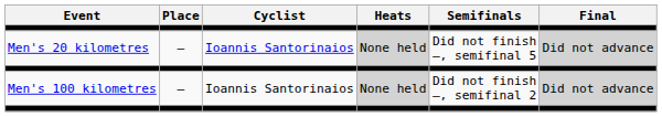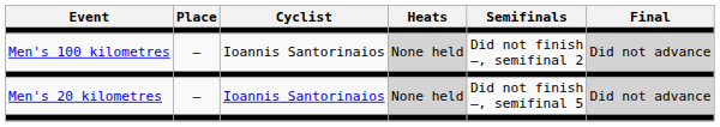 <table class=wikitable>
 <tr>
 <th>Event</th>
 <th>Place</th>
 <th>Cyclist</th>
 <th>Heats</th>
 <th>Semifinals</th>
 <th>Final</th>
+</tr>
+<tr bgcolor=black>
+<td></td>
+<td></td>
+<td></td>
+<td></td>
+<td></td>
+<td></td>
+</tr>
+<tr align=center>
+<td align=left><a href='#'>Men's 100 kilometres</a></td>
+<td>—</td>
+<td align=left>Ioannis Santorinaios</td>
+<td bgcolor=lightgray>None held</td>
+<td>Did not finish <br> —, semifinal 2</td>
+<td bgcolor=lightgray>Did not advance</td>
 </tr>
 <tr bgcolor=black>
 <td></td>
 <td></td>
 <td></td>
 <td></td>
 <td></td>
 <td></td>
 </tr>
 <tr align=center>
 <td align=left><a href='#'>Men's 20 kilometres</a></td>
 <td>—</td>
 <td align=left><a href='#'>Ioannis Santorinaios</a></td>
 <td bgcolor=lightgray>None held</td>
 <td>Did not finish <br> —, semifinal 5</td>
 <td bgcolor=lightgray>Did not advance</td>
 </tr>
 <tr bgcolor=black>
 <td></td>
 <td></td>
 <td></td>
 <td></td>
 <td></td>
 <td></td>
 </tr>
-<tr align=center>
-<td align=left><a href='#'>Men's 100 kilometres</a></td>
-<td>—</td>
-<td align=left>Ioannis Santorinaios</td>
-<td bgcolor=lightgray>None held</td>
-<td>Did not finish <br> —, semifinal 2</td>
-<td bgcolor=lightgray>Did not advance</td>
-</tr>
-<tr bgcolor=black>
-<td></td>
-<td></td>
-<td></td>
-<td></td>
-<td></td>
-<td></td>
-</tr>
 </table>
